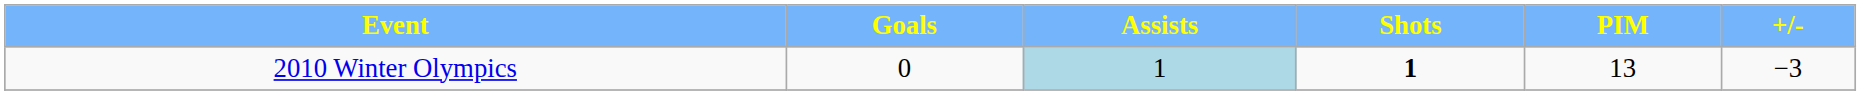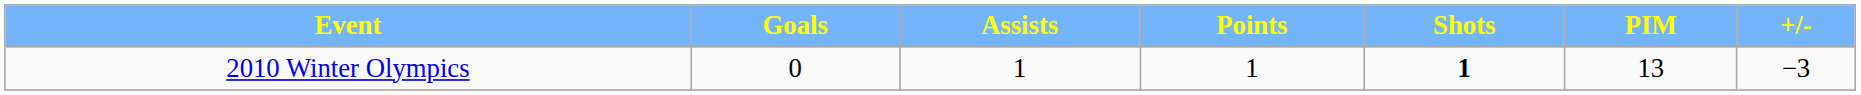 <table class="wikitable" style="width:70%;">
 <tr style="text-align:center; background:#74b4fa; color:yellow;">
 <td><strong>Event</strong></td>
 <td><strong>Goals</strong></td>
 <td><strong>Assists</strong></td>
+<td><strong>Points</strong></td>
 <td><strong>Shots</strong></td>
 <td><strong>PIM</strong></td>
 <td><strong>+/-</strong></td>
 </tr>
 <tr style="text-align:center;">
 <td><a href='#'>2010 Winter Olympics</a></td>
 <td>0</td>
-<td style="background: lightblue;">1</td>
+<td>1</td>
+<td>1</td>
 <td><strong>1</strong></td>
 <td>13</td>
 <td>−3</td>
 </tr>
 </table>
